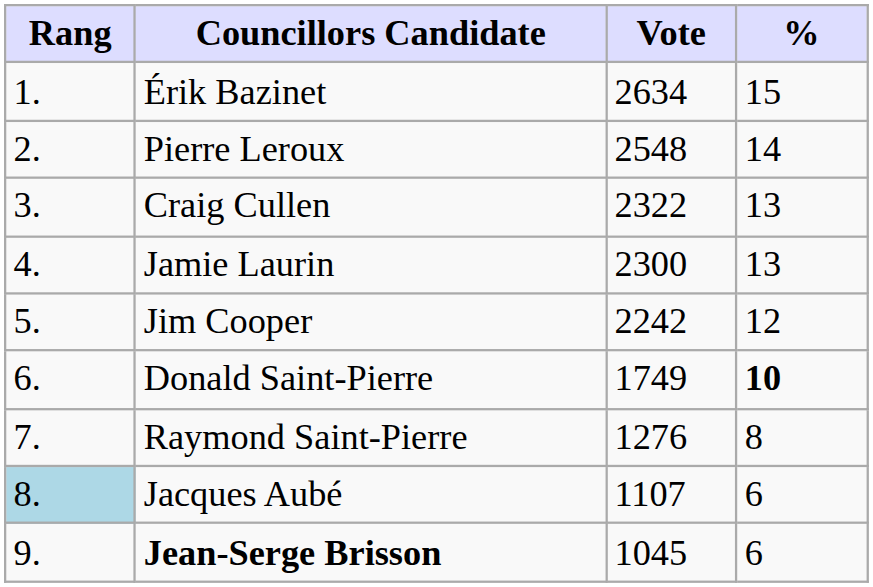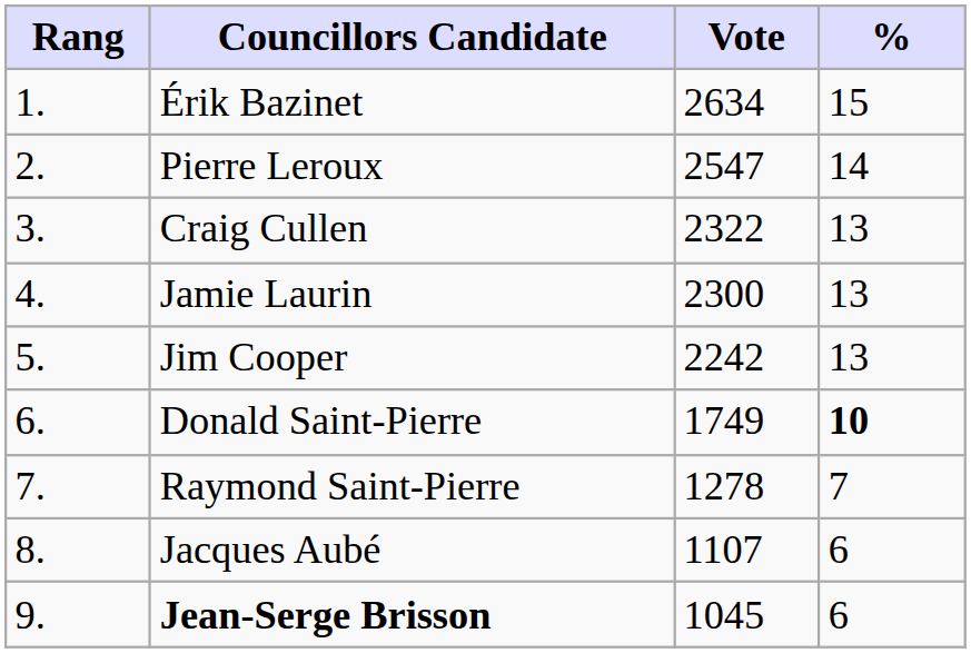 <table class="wikitable">
 <tr>
 <th style="background:#ddf; width:50px;">Rang</th>
 <th style="background:#ddf; width:200px;">Councillors Candidate</th>
 <th style="background:#ddf; width:50px;">Vote</th>
 <th style="background:#ddf; width:50px;">%</th>
 </tr>
 <tr>
 <td>1.</td>
 <td>Érik Bazinet</td>
 <td>2634</td>
 <td>15</td>
 </tr>
 <tr>
 <td>2.</td>
 <td>Pierre Leroux</td>
-<td>2548</td>
+<td>2547</td>
 <td>14</td>
 </tr>
 <tr>
 <td>3.</td>
 <td>Craig Cullen</td>
 <td>2322</td>
 <td>13</td>
 </tr>
 <tr>
 <td>4.</td>
 <td>Jamie Laurin</td>
 <td>2300</td>
 <td>13</td>
 </tr>
 <tr>
 <td>5.</td>
 <td>Jim Cooper</td>
 <td>2242</td>
-<td>12</td>
+<td>13</td>
 </tr>
 <tr>
 <td>6.</td>
 <td>Donald Saint-Pierre</td>
 <td>1749</td>
 <td><strong>10</strong></td>
 </tr>
 <tr>
 <td>7.</td>
 <td>Raymond Saint-Pierre</td>
-<td>1276</td>
-<td>8</td>
+<td>1278</td>
+<td>7</td>
 </tr>
 <tr>
-<td style="background: lightblue;">8.</td>
+<td>8.</td>
 <td>Jacques Aubé</td>
 <td>1107</td>
 <td>6</td>
 </tr>
 <tr>
 <td>9.</td>
 <td><strong>Jean-Serge Brisson</strong></td>
 <td>1045</td>
 <td>6</td>
 </tr>
 </table>
